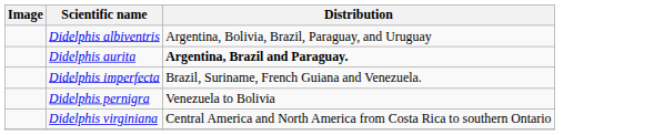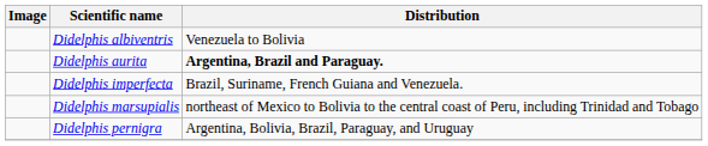 <table class="wikitable">
 <tr>
 <th>Image</th>
 <th>Scientific name</th>
 <th>Distribution</th>
 </tr>
 <tr>
 <td></td>
 <td><em><a href='#'>Didelphis albiventris</a></em></td>
-<td>Argentina, Bolivia, Brazil, Paraguay, and Uruguay</td>
+<td>Venezuela to Bolivia</td>
 </tr>
 <tr>
 <td></td>
 <td><em><a href='#'>Didelphis aurita</a></em></td>
 <td><strong>Argentina, Brazil and Paraguay.</strong></td>
 </tr>
 <tr>
 <td></td>
 <td><em><a href='#'>Didelphis imperfecta</a></em></td>
 <td>Brazil, Suriname, French Guiana and Venezuela.</td>
 </tr>
 <tr>
 <td></td>
-<td><em><a href='#'>Didelphis pernigra</a></em></td>
-<td>Venezuela to Bolivia</td>
+<td><em><a href='#'>Didelphis marsupialis</a></em></td>
+<td>northeast of Mexico to Bolivia to the central coast of Peru, including Trinidad and Tobago</td>
 </tr>
 <tr>
 <td></td>
-<td><em><a href='#'>Didelphis virginiana</a></em></td>
-<td>Central America and North America from Costa Rica to southern Ontario</td>
+<td><em><a href='#'>Didelphis pernigra</a></em></td>
+<td>Argentina, Bolivia, Brazil, Paraguay, and Uruguay</td>
 </tr>
 <tr>
 </tr>
 </table>
